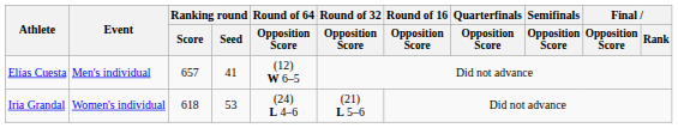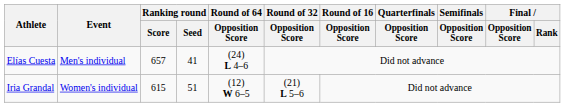 <table class="wikitable" style="font-size:90%">
 <tr>
 <th rowspan="2">Athlete</th>
 <th rowspan="2">Event</th>
 <th colspan="2">Ranking round</th>
 <th>Round of 64</th>
 <th>Round of 32</th>
 <th>Round of 16</th>
 <th>Quarterfinals</th>
 <th>Semifinals</th>
 <th colspan="2">Final / </th>
 </tr>
 <tr style="font-size:95%">
 <th>Score</th>
 <th>Seed</th>
 <th>Opposition<br>Score</th>
 <th>Opposition<br>Score</th>
 <th>Opposition<br>Score</th>
 <th>Opposition<br>Score</th>
 <th>Opposition<br>Score</th>
 <th>Opposition<br>Score</th>
 <th>Rank</th>
 </tr>
 <tr align=center>
 <td align=left><a href='#'>Elías Cuesta</a></td>
 <td align=left><a href='#'>Men's individual</a></td>
 <td>657</td>
 <td>41</td>
-<td> (12)<br><strong>W</strong> 6–5</td>
+<td> (24)<br><strong>L</strong> 4–6</td>
 <td colspan=6>Did not advance</td>
 </tr>
 <tr align=center>
 <td align=left><a href='#'>Iria Grandal</a></td>
 <td align=left><a href='#'>Women's individual</a></td>
-<td>618</td>
-<td>53</td>
-<td> (24)<br><strong>L</strong> 4–6</td>
+<td>615</td>
+<td>51</td>
+<td> (12)<br><strong>W</strong> 6–5</td>
 <td> (21)<br><strong>L</strong> 5–6</td>
 <td colspan=5>Did not advance</td>
 </tr>
 </table>
